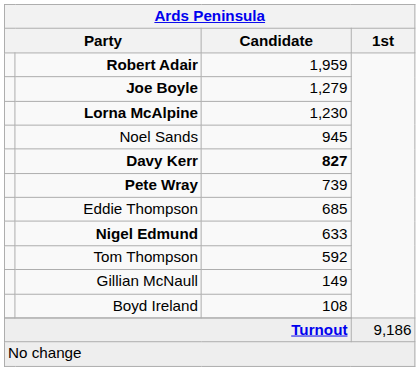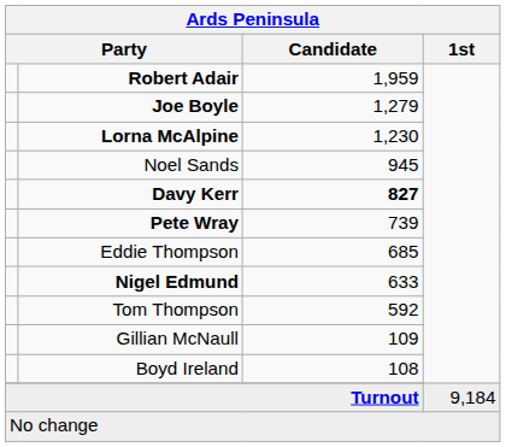 <table class="wikitable">
 <tr>
 <th colspan="4" align="center"><a href='#'>Ards Peninsula</a></th>
 </tr>
 <tr>
 <th colspan="2" align="center" width=200>Party</th>
 <th width=150>Candidate</th>
 <th width=60>1st </th>
 </tr>
 <tr>
 <td></td>
 <td align="right"><strong>Robert Adair</strong></td>
 <td align="right">1,959</td>
 </tr>
 <tr>
 <td></td>
 <td align="right"><strong>Joe Boyle</strong></td>
 <td align="right">1,279</td>
 </tr>
 <tr>
 <td></td>
 <td align="right"><strong>Lorna McAlpine</strong></td>
 <td align="right">1,230</td>
 </tr>
 <tr>
 <td></td>
 <td align="right">Noel Sands</td>
 <td align="right">945</td>
 </tr>
 <tr>
 <td></td>
 <td align="right"><strong>Davy Kerr</strong></td>
 <td align="right"><strong>827</strong></td>
 </tr>
 <tr>
 <td></td>
 <td align="right"><strong>Pete Wray</strong></td>
 <td align="right">739</td>
 </tr>
 <tr>
 <td></td>
 <td align="right">Eddie Thompson</td>
 <td align="right">685</td>
 </tr>
 <tr>
 <td></td>
 <td align="right"><strong>Nigel Edmund</strong></td>
 <td align="right">633</td>
 </tr>
 <tr>
 <td></td>
 <td align="right">Tom Thompson</td>
 <td align="right">592</td>
 </tr>
 <tr>
 <td></td>
 <td align="right">Gillian McNaull</td>
-<td align="right">149</td>
+<td align="right">109</td>
 </tr>
 <tr>
 <td></td>
 <td align="right">Boyd Ireland</td>
 <td align="right">108</td>
 </tr>
 <tr>
 </tr>
 <tr bgcolor="EEEEEE">
 <td colspan=3 align="right"><strong><a href='#'>Turnout</a></strong></td>
-<td align="right">9,186</td>
+<td align="right">9,184</td>
 </tr>
 <tr bgcolor="EEEEEE">
 <td colspan=4 bgcolor="EEEEEE">No change</td>
 </tr>
 </table>
